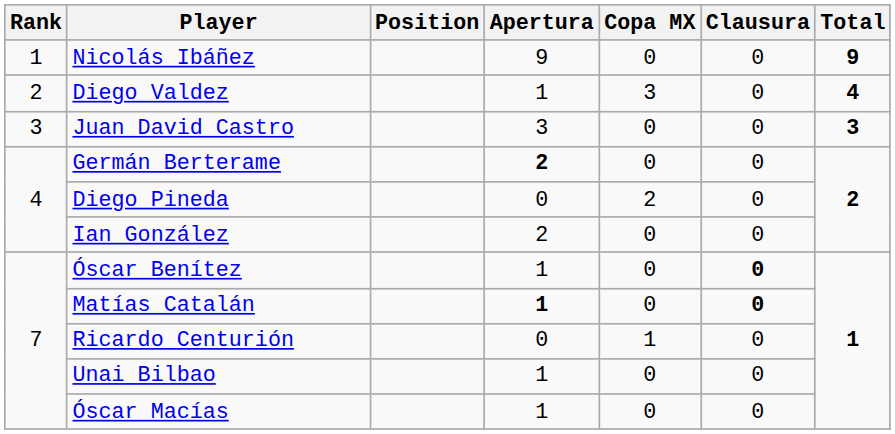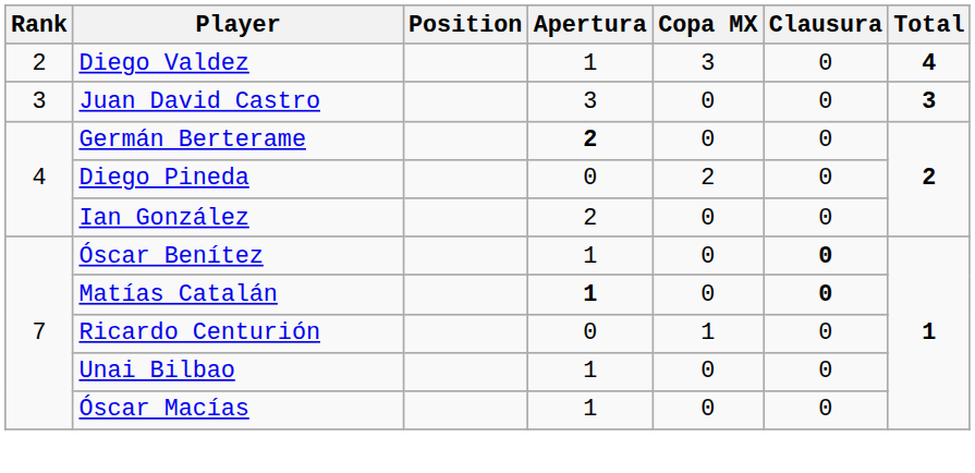 <table class="wikitable">
 <tr>
 <th>Rank</th>
 <th style="width:175px;">Player</th>
 <th>Position</th>
 <th>Apertura</th>
 <th>Copa MX</th>
 <th>Clausura</th>
 <th>Total</th>
-</tr>
-<tr>
-<td align=center>1</td>
-<td> <a href='#'>Nicolás Ibáñez</a></td>
-<td align=center></td>
-<td align=center>9</td>
-<td align=center>0</td>
-<td align=center>0</td>
-<td align=center><strong>9</strong></td>
 </tr>
 <tr>
 <td align=center>2</td>
 <td> <a href='#'>Diego Valdez</a></td>
 <td align=center></td>
 <td align=center>1</td>
 <td align=center>3</td>
 <td align=center>0</td>
 <td align=center><strong>4</strong></td>
 </tr>
 <tr>
 <td align=center>3</td>
 <td> <a href='#'>Juan David Castro</a></td>
 <td align=center></td>
 <td align=center>3</td>
 <td align=center>0</td>
 <td align=center>0</td>
 <td align=center><strong>3</strong></td>
 </tr>
 <tr>
 <td align=center rowspan=3>4</td>
 <td> <a href='#'>Germán Berterame</a></td>
 <td align=center></td>
 <td align=center><strong>2</strong></td>
 <td align=center>0</td>
 <td align=center>0</td>
 <td align=center rowspan=3><strong>2</strong></td>
 </tr>
 <tr>
 <td> <a href='#'>Diego Pineda</a></td>
 <td align=center></td>
 <td align=center>0</td>
 <td align=center>2</td>
 <td align=center>0</td>
 </tr>
 <tr>
 <td> <a href='#'>Ian González</a></td>
 <td align=center></td>
 <td align=center>2</td>
 <td align=center>0</td>
 <td align=center>0</td>
 </tr>
 <tr>
 <td align=center rowspan=5>7</td>
 <td> <a href='#'>Óscar Benítez</a></td>
 <td align=center></td>
 <td align=center>1</td>
 <td align=center>0</td>
 <td align=center><strong>0</strong></td>
 <td align=center rowspan=5><strong>1</strong></td>
 </tr>
 <tr>
 <td> <a href='#'>Matías Catalán</a></td>
 <td align=center></td>
 <td align=center><strong>1</strong></td>
 <td align=center>0</td>
 <td align=center><strong>0</strong></td>
 </tr>
 <tr>
 <td> <a href='#'>Ricardo Centurión</a></td>
 <td align=center></td>
 <td align=center>0</td>
 <td align=center>1</td>
 <td align=center>0</td>
 </tr>
 <tr>
 <td> <a href='#'>Unai Bilbao</a></td>
 <td align=center></td>
 <td align=center>1</td>
 <td align=center>0</td>
 <td align=center>0</td>
 </tr>
 <tr>
 <td> <a href='#'>Óscar Macías</a></td>
 <td align=center></td>
 <td align=center>1</td>
 <td align=center>0</td>
 <td align=center>0</td>
 </tr>
 </table>
